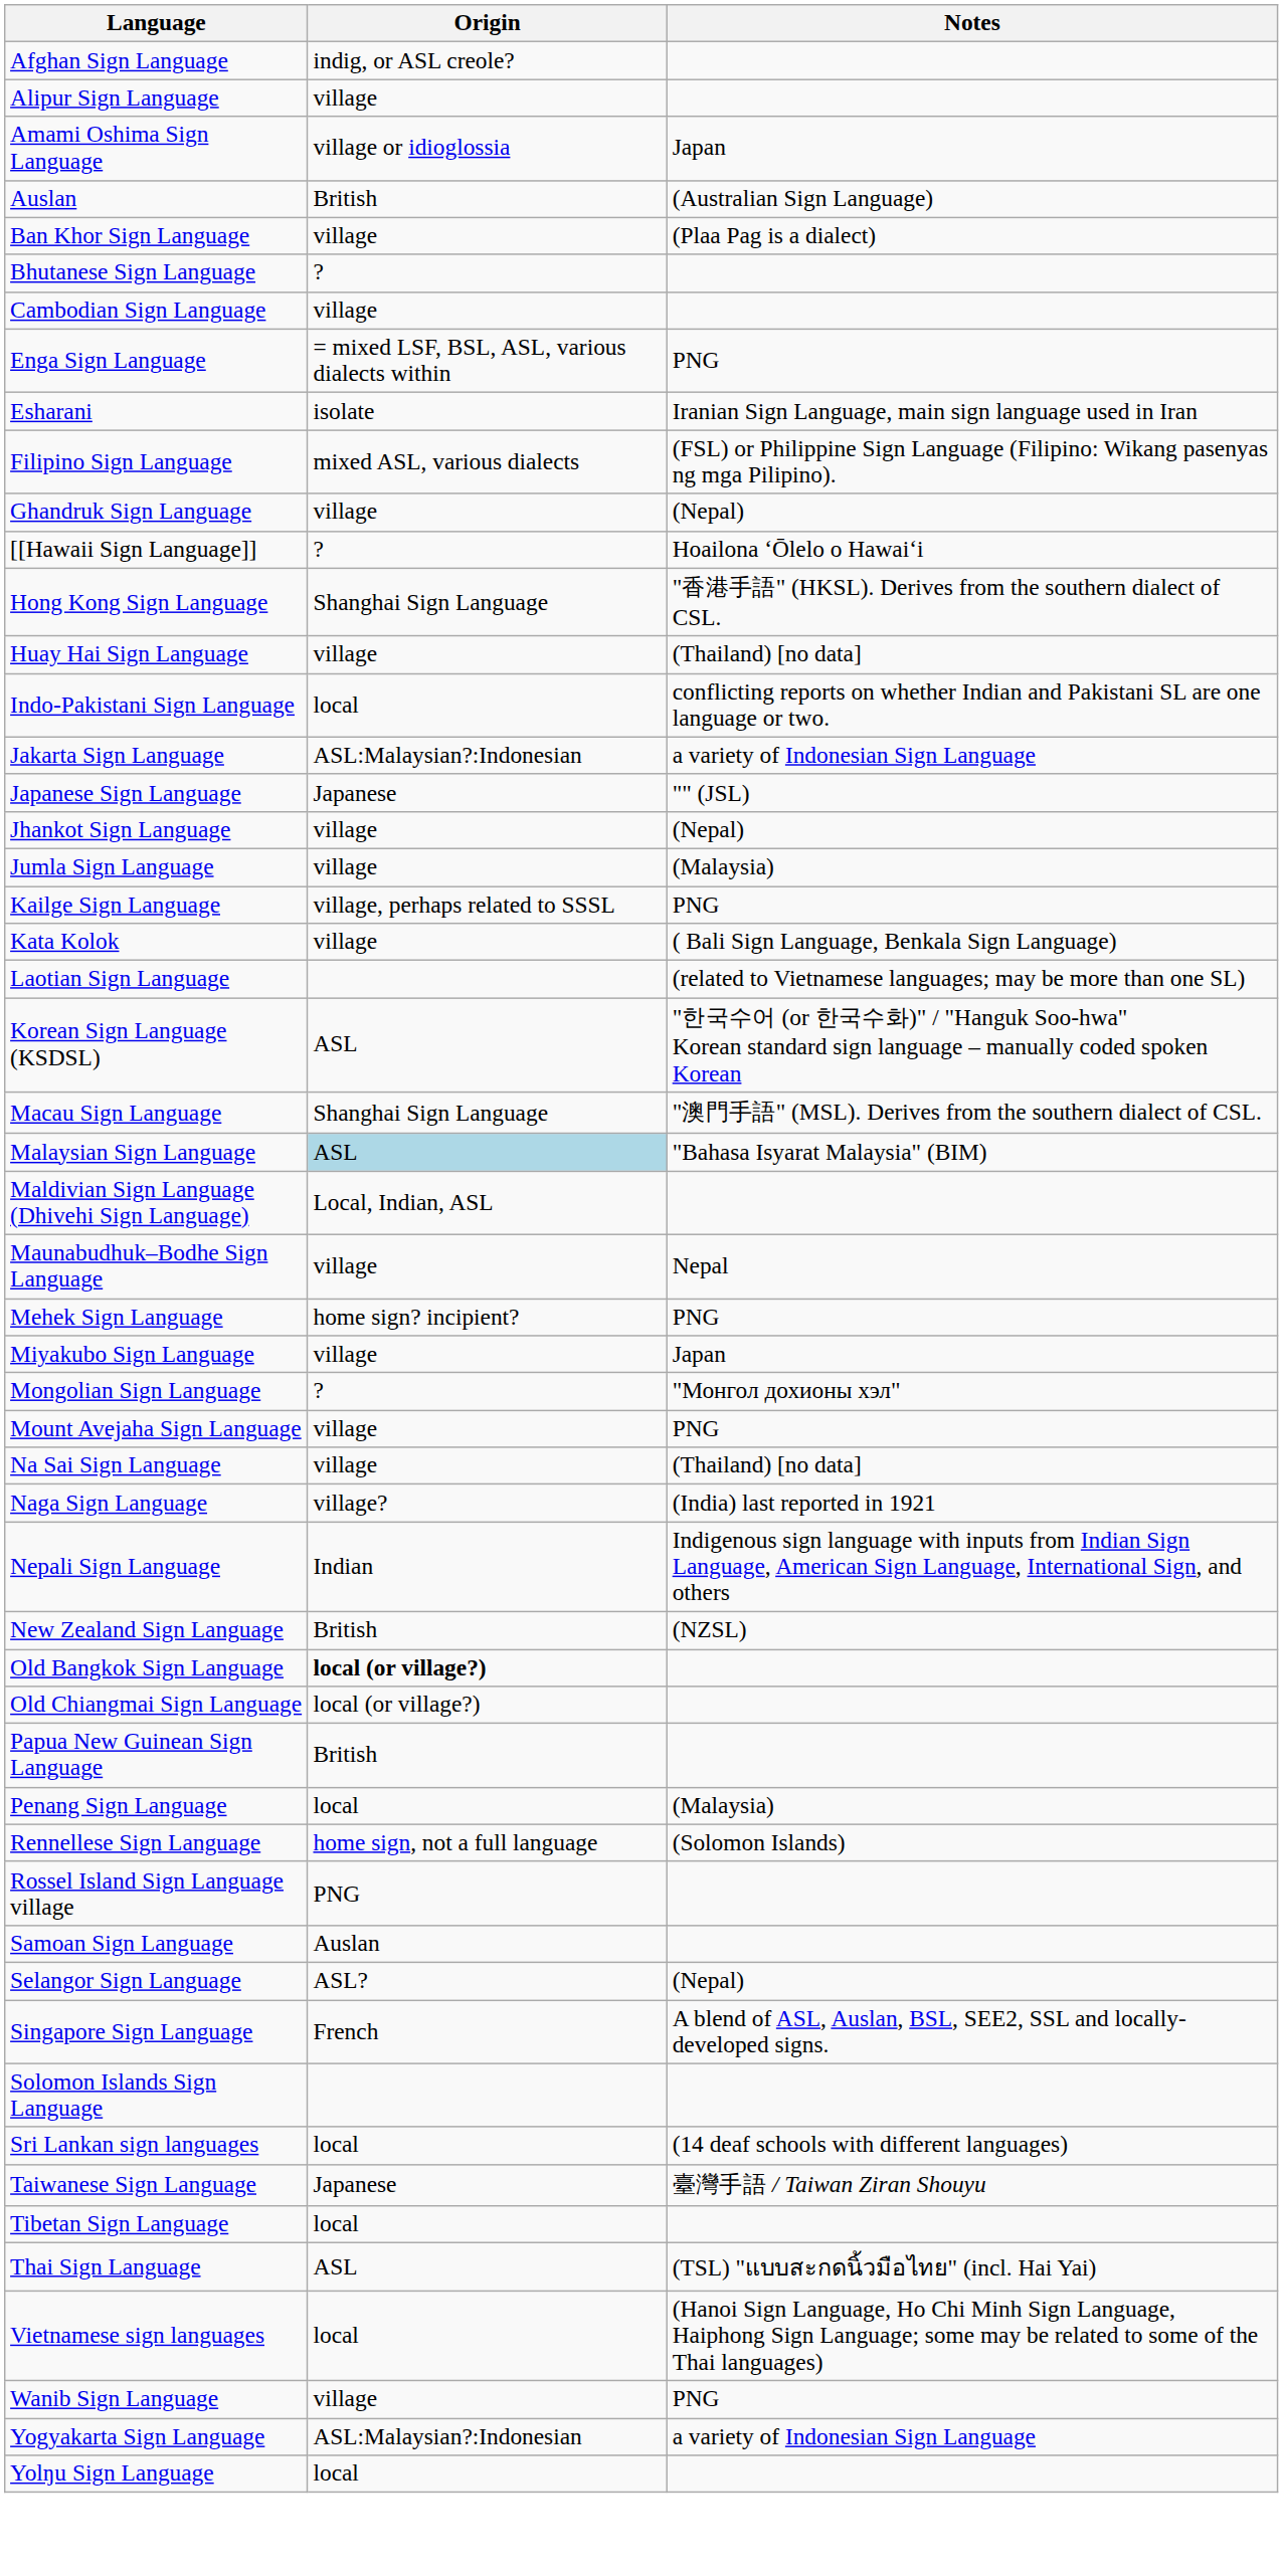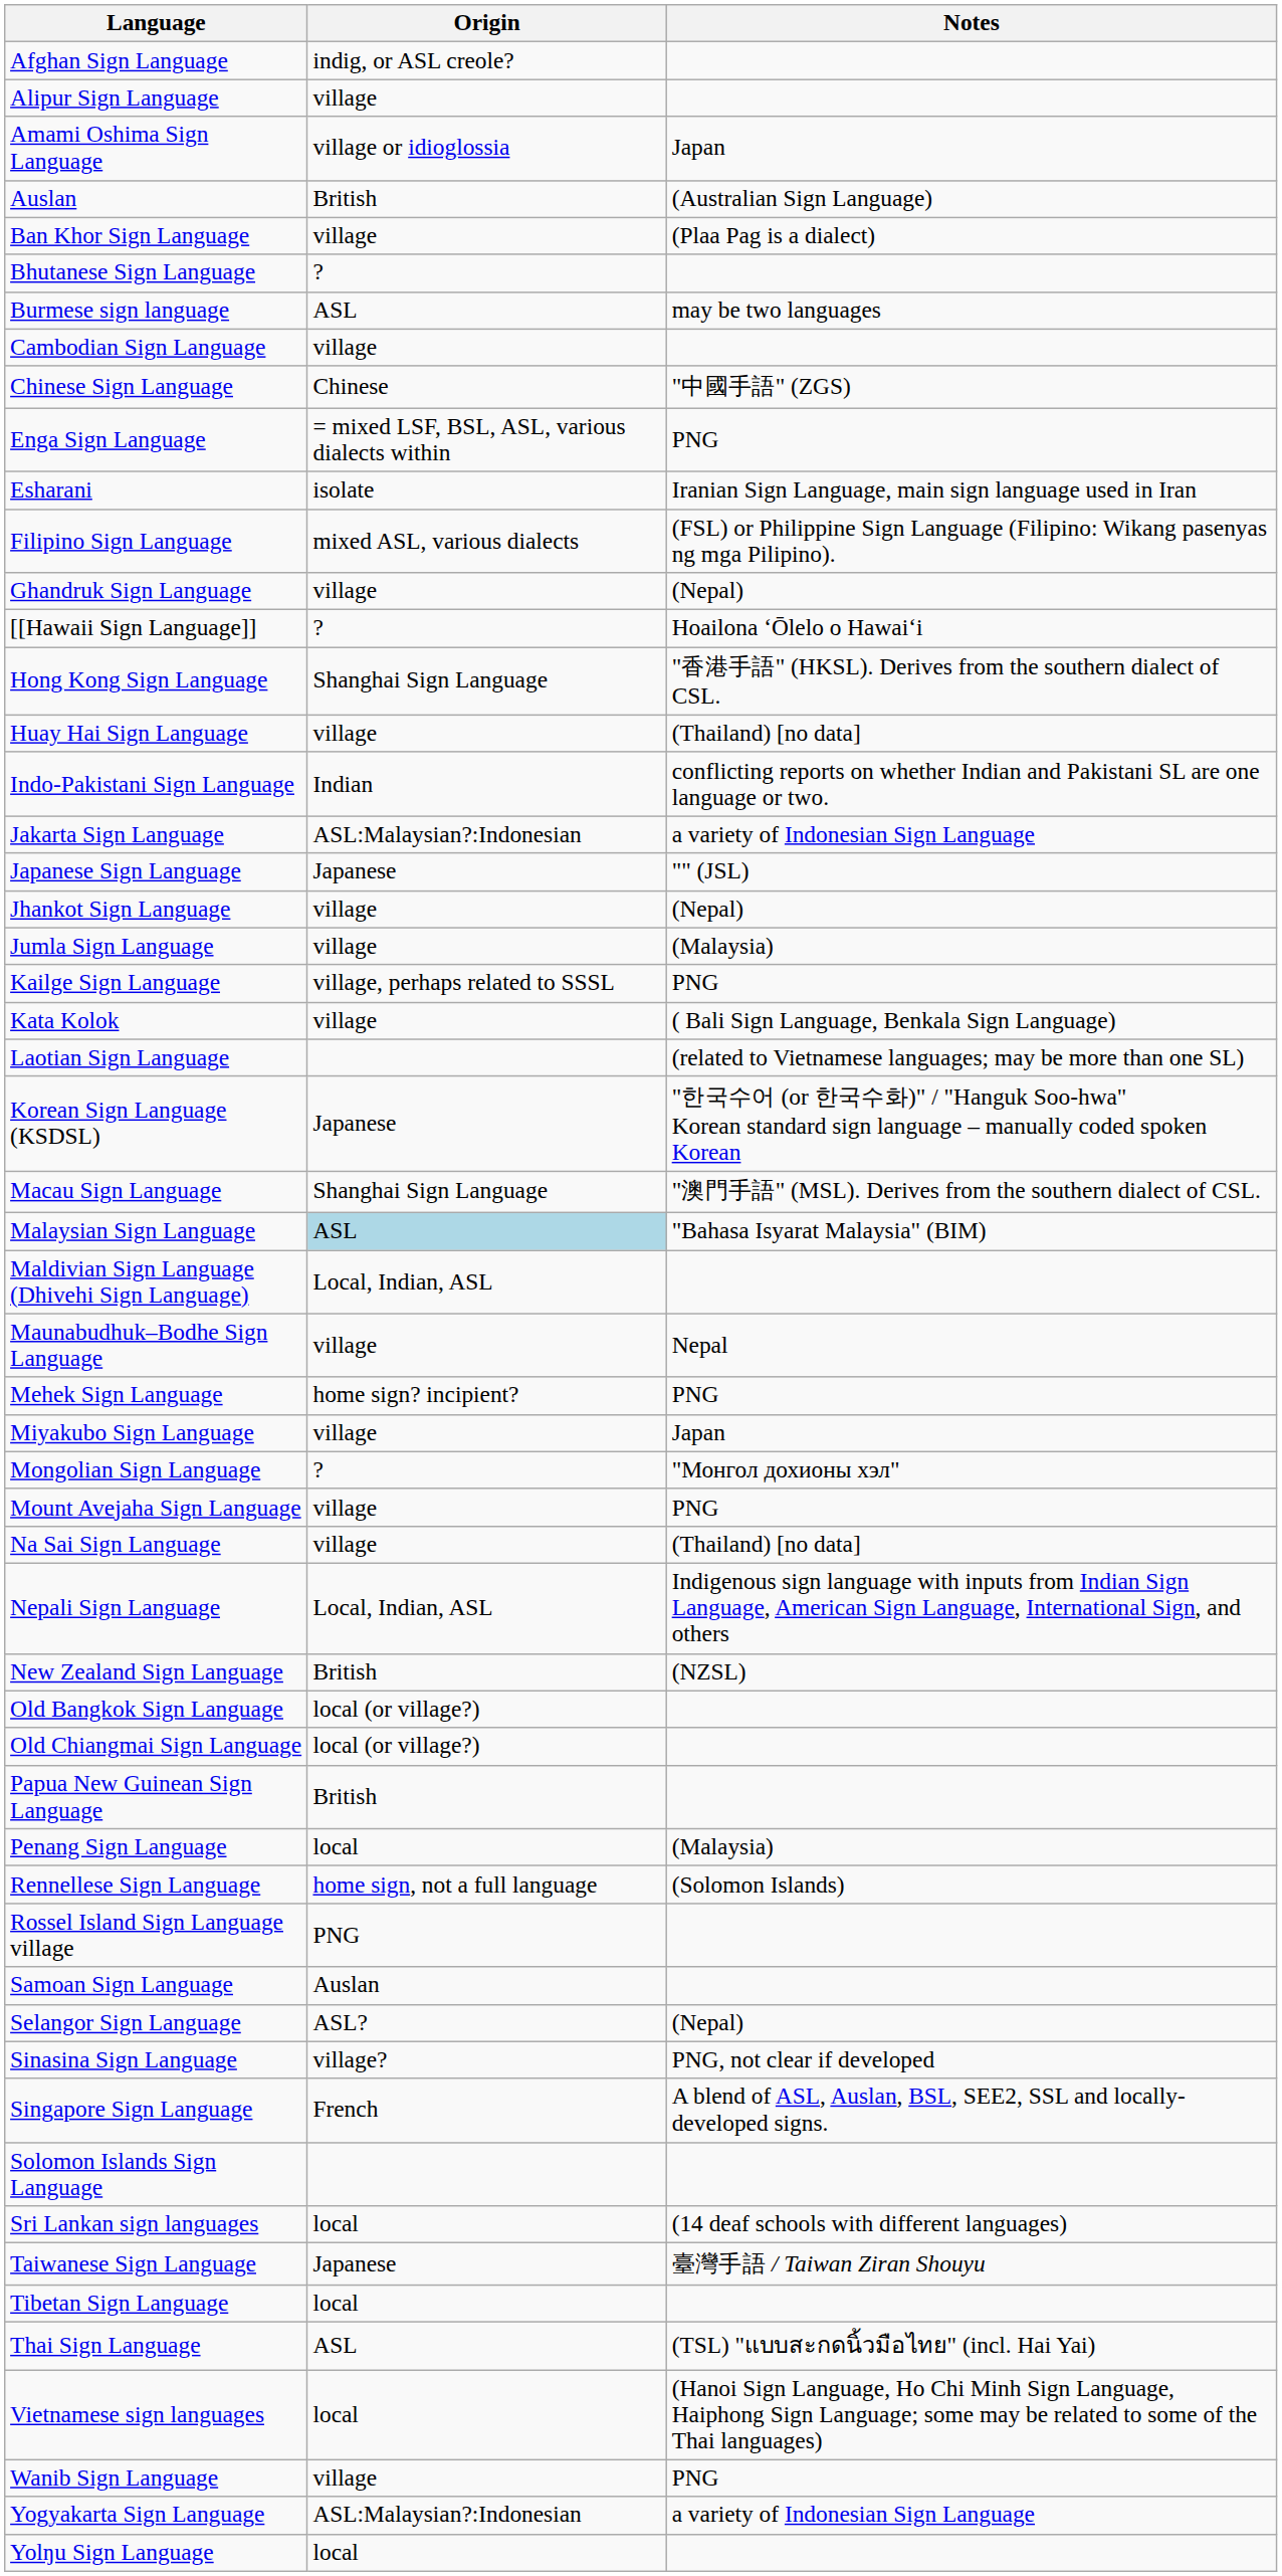 <table class=wikitable>
 <tr>
 <th>Language</th>
 <th>Origin</th>
 <th>Notes</th>
 </tr>
 <tr>
 <td><a href='#'>Afghan Sign Language</a></td>
 <td>indig, or ASL creole?</td>
 <td></td>
 </tr>
 <tr>
 <td><a href='#'>Alipur Sign Language</a></td>
 <td>village</td>
 <td></td>
 </tr>
 <tr>
 <td><a href='#'>Amami Oshima Sign Language</a></td>
 <td>village or <a href='#'>idioglossia</a></td>
 <td>Japan</td>
 </tr>
 <tr>
 <td><a href='#'>Auslan</a></td>
 <td>British</td>
 <td>(Australian Sign Language)</td>
 </tr>
 <tr>
 <td><a href='#'>Ban Khor Sign Language</a></td>
 <td>village</td>
 <td>(Plaa Pag is a dialect)</td>
 </tr>
 <tr>
 <td><a href='#'>Bhutanese Sign Language</a></td>
 <td>?</td>
 <td></td>
 </tr>
 <tr>
+<td><a href='#'>Burmese sign language</a></td>
+<td>ASL</td>
+<td>may be two languages</td>
+</tr>
+<tr>
 <td><a href='#'>Cambodian Sign Language</a></td>
 <td>village</td>
 <td></td>
+</tr>
+<tr>
+<td><a href='#'>Chinese Sign Language</a></td>
+<td>Chinese</td>
+<td>"中國手語" (ZGS)</td>
 </tr>
 <tr>
 <td><a href='#'>Enga Sign Language</a></td>
 <td>= mixed LSF, BSL, ASL, various dialects within</td>
 <td>PNG</td>
 </tr>
 <tr>
 <td><a href='#'> Esharani</a></td>
 <td>isolate</td>
 <td>Iranian Sign Language, main sign language used in Iran</td>
 </tr>
 <tr>
 <td><a href='#'>Filipino Sign Language</a></td>
 <td>mixed ASL, various dialects</td>
 <td>(FSL) or Philippine Sign Language (Filipino: Wikang pasenyas ng mga Pilipino).</td>
 </tr>
 <tr>
 <td><a href='#'>Ghandruk Sign Language</a></td>
 <td>village</td>
 <td>(Nepal)</td>
 </tr>
 <tr>
 <td>[[Hawaii Sign Language]]</td>
 <td>?</td>
 <td>Hoailona ʻŌlelo o Hawaiʻi</td>
 </tr>
 <tr>
 <td><a href='#'>Hong Kong Sign Language</a></td>
 <td>Shanghai Sign Language</td>
 <td>"香港手語" (HKSL). Derives from the southern dialect of CSL.</td>
 </tr>
 <tr>
 <td><a href='#'>Huay Hai Sign Language</a></td>
 <td>village</td>
 <td>(Thailand) [no data]</td>
 </tr>
 <tr>
 <td><a href='#'>Indo-Pakistani Sign Language</a></td>
-<td>local</td>
+<td>Indian</td>
 <td>conflicting reports on whether Indian and Pakistani SL are one language or two.</td>
 </tr>
 <tr>
 <td><a href='#'>Jakarta Sign Language</a></td>
 <td>ASL:Malaysian?:Indonesian</td>
 <td>a variety of <a href='#'>Indonesian Sign Language</a></td>
 </tr>
 <tr>
 <td><a href='#'>Japanese Sign Language</a></td>
 <td>Japanese</td>
 <td>"" (JSL)</td>
 </tr>
 <tr>
 <td><a href='#'>Jhankot Sign Language</a></td>
 <td>village</td>
 <td>(Nepal)</td>
 </tr>
 <tr>
 <td><a href='#'>Jumla Sign Language</a></td>
 <td>village</td>
 <td>(Malaysia)</td>
 </tr>
 <tr>
 <td><a href='#'>Kailge Sign Language</a></td>
 <td>village, perhaps related to SSSL</td>
 <td>PNG</td>
 </tr>
 <tr>
 <td><a href='#'>Kata Kolok</a></td>
 <td>village</td>
 <td>( Bali Sign Language, Benkala Sign Language)</td>
 </tr>
 <tr>
 <td><a href='#'>Laotian Sign Language</a></td>
 <td></td>
 <td>(related to Vietnamese languages; may be more than one SL)</td>
 </tr>
 <tr>
 <td><a href='#'>Korean Sign Language</a> (KSDSL)</td>
-<td>ASL</td>
+<td>Japanese</td>
 <td>"한국수어 (or 한국수화)" / "Hanguk Soo-hwa"<br>Korean standard sign language – manually coded spoken <a href='#'>Korean</a></td>
 </tr>
 <tr>
 <td><a href='#'>Macau Sign Language</a></td>
 <td>Shanghai Sign Language</td>
 <td>"澳門手語" (MSL). Derives from the southern dialect of CSL.</td>
 </tr>
 <tr>
 <td><a href='#'>Malaysian Sign Language</a></td>
 <td style="background: lightblue;">ASL</td>
 <td>"Bahasa Isyarat Malaysia" (BIM)</td>
 </tr>
 <tr>
 <td><a href='#'>Maldivian Sign Language (Dhivehi Sign Language)</a></td>
 <td>Local, Indian, ASL</td>
 <td></td>
 </tr>
 <tr>
 <td><a href='#'>Maunabudhuk–Bodhe Sign Language</a></td>
 <td>village</td>
 <td>Nepal</td>
 </tr>
 <tr>
 <td><a href='#'>Mehek Sign Language</a></td>
 <td>home sign? incipient?</td>
 <td>PNG</td>
 </tr>
 <tr>
 <td><a href='#'>Miyakubo Sign Language</a></td>
 <td>village</td>
 <td>Japan</td>
 </tr>
 <tr>
 <td><a href='#'>Mongolian Sign Language</a></td>
 <td>?</td>
 <td>"Монгол дохионы хэл"</td>
 </tr>
 <tr>
 <td><a href='#'>Mount Avejaha Sign Language</a></td>
 <td>village</td>
 <td>PNG</td>
 </tr>
 <tr>
 <td><a href='#'>Na Sai Sign Language</a></td>
 <td>village</td>
 <td>(Thailand) [no data]</td>
 </tr>
 <tr>
-<td><a href='#'>Naga Sign Language</a></td>
-<td>village?</td>
-<td>(India) last reported in 1921</td>
-</tr>
-<tr>
 <td><a href='#'>Nepali Sign Language</a></td>
-<td>Indian</td>
+<td>Local, Indian, ASL</td>
 <td>Indigenous sign language with inputs from <a href='#'>Indian Sign Language</a>, <a href='#'>American Sign Language</a>, <a href='#'>International Sign</a>, and others</td>
 </tr>
 <tr>
 <td><a href='#'>New Zealand Sign Language</a></td>
 <td>British</td>
 <td>(NZSL)</td>
 </tr>
 <tr>
 <td><a href='#'>Old Bangkok Sign Language</a></td>
-<td><strong>local (or village?)</strong></td>
+<td>local (or village?)</td>
 <td></td>
 </tr>
 <tr>
 <td><a href='#'>Old Chiangmai Sign Language</a></td>
 <td>local (or village?)</td>
 <td></td>
 </tr>
 <tr>
 <td><a href='#'>Papua New Guinean Sign Language</a></td>
 <td>British</td>
 <td></td>
 </tr>
 <tr>
 <td><a href='#'>Penang Sign Language</a></td>
 <td>local</td>
 <td>(Malaysia)</td>
 </tr>
 <tr>
 <td><a href='#'>Rennellese Sign Language</a></td>
 <td><a href='#'>home sign</a>, not a full language</td>
 <td>(Solomon Islands)</td>
 </tr>
 <tr>
 <td><a href='#'>Rossel Island Sign Language</a> village</td>
 <td>PNG</td>
 <td></td>
 </tr>
 <tr>
 <td><a href='#'>Samoan Sign Language</a></td>
 <td>Auslan</td>
 <td></td>
 </tr>
 <tr>
 <td><a href='#'>Selangor Sign Language</a></td>
 <td>ASL?</td>
 <td>(Nepal)</td>
+</tr>
+<tr>
+<td><a href='#'>Sinasina Sign Language</a></td>
+<td>village?</td>
+<td>PNG, not clear if developed</td>
 </tr>
 <tr>
 <td><a href='#'>Singapore Sign Language</a></td>
 <td>French</td>
 <td>A blend of <a href='#'>ASL</a>, <a href='#'>Auslan</a>, <a href='#'>BSL</a>, SEE2, SSL and locally-developed signs.</td>
 </tr>
 <tr>
 <td><a href='#'>Solomon Islands Sign Language</a></td>
 <td></td>
 <td></td>
 </tr>
 <tr>
 <td><a href='#'>Sri Lankan sign languages</a></td>
 <td>local</td>
 <td>(14 deaf schools with different languages)</td>
 </tr>
 <tr>
 <td><a href='#'>Taiwanese Sign Language</a></td>
 <td>Japanese</td>
 <td>臺灣手語 <em>/ Taiwan Ziran Shouyu</em></td>
 </tr>
 <tr>
 <td><a href='#'>Tibetan Sign Language</a></td>
 <td>local</td>
 <td></td>
 </tr>
 <tr>
 <td><a href='#'>Thai Sign Language</a></td>
 <td>ASL</td>
 <td>(TSL) "แบบสะกดนิ้วมือไทย" (incl. Hai Yai)</td>
 </tr>
 <tr>
 <td><a href='#'>Vietnamese sign languages</a></td>
 <td>local</td>
 <td>(Hanoi Sign Language, Ho Chi Minh Sign Language, Haiphong Sign Language; some may be related to some of the Thai languages)</td>
 </tr>
 <tr>
 <td><a href='#'>Wanib Sign Language</a></td>
 <td>village</td>
 <td>PNG</td>
 </tr>
 <tr>
 <td><a href='#'>Yogyakarta Sign Language</a></td>
 <td>ASL:Malaysian?:Indonesian</td>
 <td>a variety of <a href='#'>Indonesian Sign Language</a></td>
 </tr>
 <tr>
 <td><a href='#'>Yolŋu Sign Language</a></td>
 <td>local</td>
 <td></td>
 </tr>
 </table>
